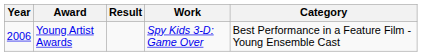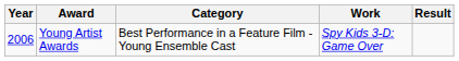 <table class="wikitable">
 <tr>
 <th>Year</th>
 <th>Award</th>
+<th>Category</th>
+<th>Work</th>
 <th>Result</th>
-<th>Work</th>
-<th>Category</th>
 </tr>
 <tr>
 <td><a href='#'>2006</a></td>
 <td><a href='#'>Young Artist Awards</a></td>
+<td>Best Performance in a Feature Film - Young Ensemble Cast</td>
+<td><em><a href='#'>Spy Kids 3-D: Game Over</a></em></td>
 <td></td>
-<td><em><a href='#'>Spy Kids 3-D: Game Over</a></em></td>
-<td>Best Performance in a Feature Film - Young Ensemble Cast</td>
 </tr>
 </table>
